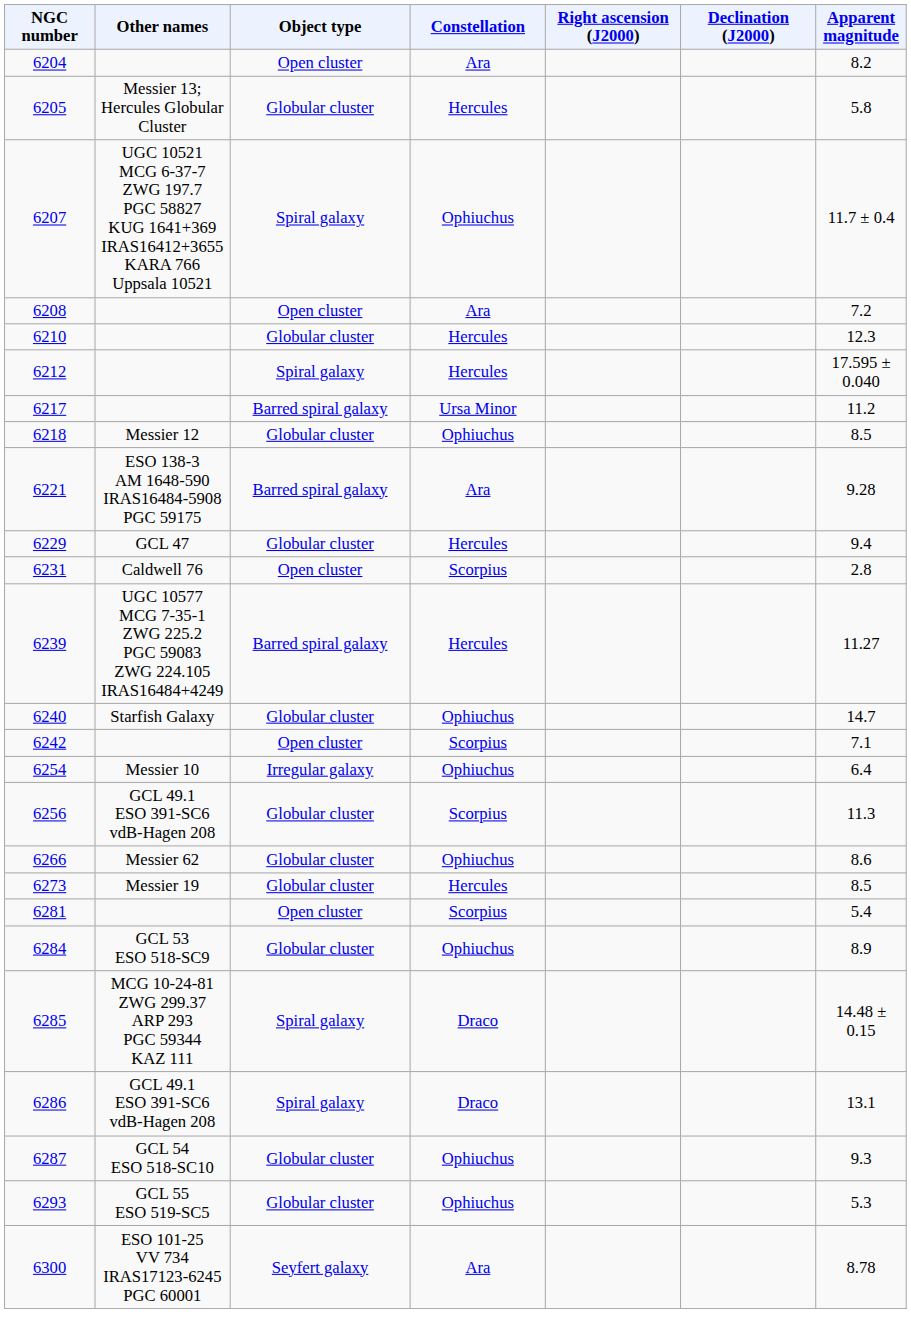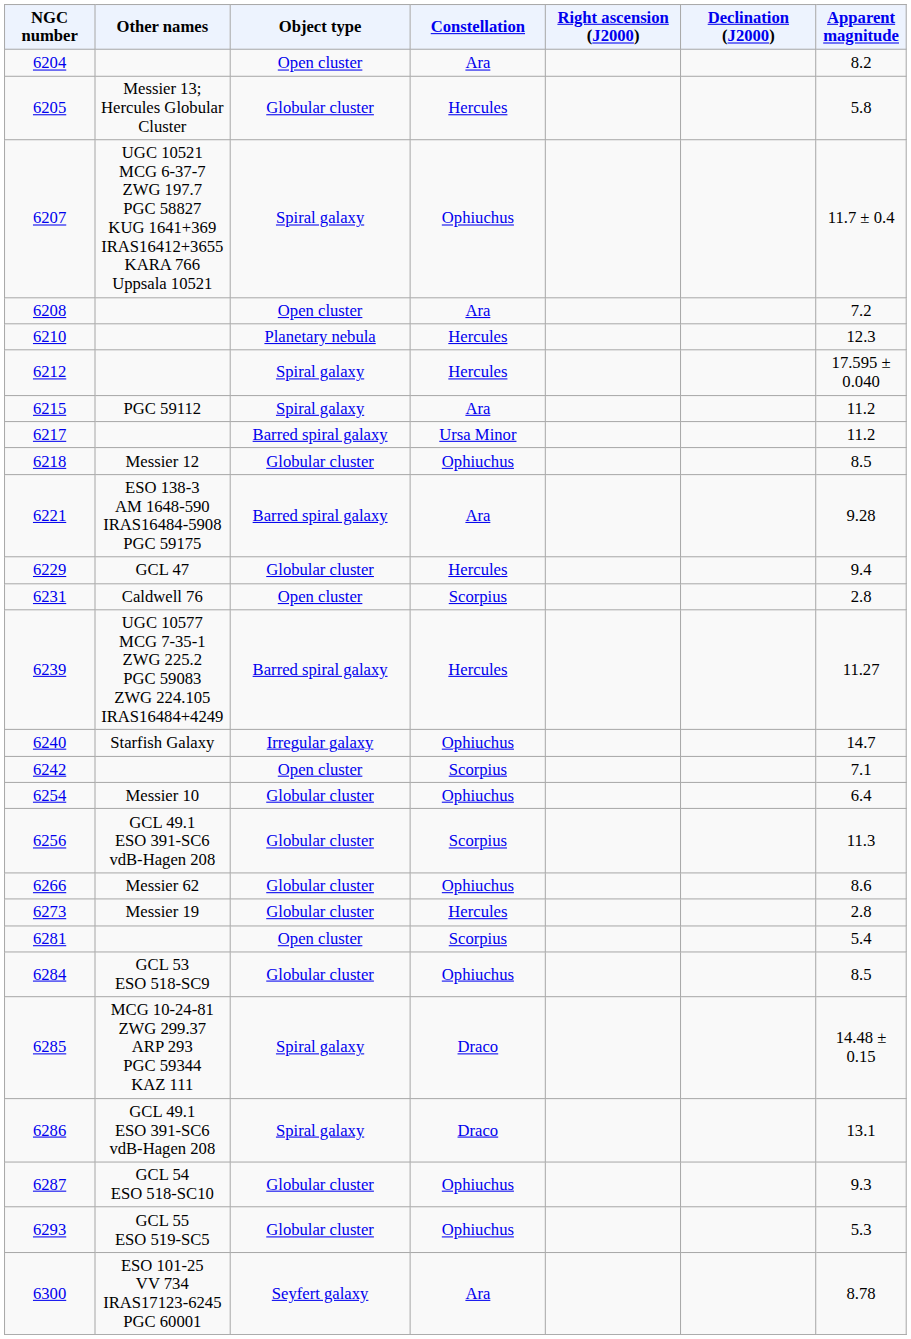 <table class="wikitable sortable sticky-header sort-under" style="text-align: center;">
 <tr>
 <th style="background-color:#edf3fe; width: 10%;">NGC number</th>
 <th style="background-color:#edf3fe; width: 15%;">Other names</th>
 <th style="background-color:#edf3fe; width: 20%;">Object type</th>
 <th style="background-color:#edf3fe; width: 15%;"><a href='#'>Constellation</a></th>
 <th style="background-color:#edf3fe; width: 15%;"><a href='#'>Right ascension</a> (<a href='#'>J2000</a>)</th>
 <th style="background-color:#edf3fe; width: 15%;"><a href='#'>Declination</a> (<a href='#'>J2000</a>)</th>
 <th style="background-color:#edf3fe; width: 10%;"><a href='#'>Apparent magnitude</a></th>
 </tr>
 <tr>
 <td><a href='#'>6204</a></td>
 <td></td>
 <td><a href='#'>Open cluster</a></td>
 <td><a href='#'>Ara</a></td>
 <td></td>
 <td></td>
 <td>8.2</td>
 </tr>
 <tr>
 <td><a href='#'>6205</a></td>
 <td>Messier 13;<br>Hercules Globular Cluster</td>
 <td><a href='#'>Globular cluster</a></td>
 <td><a href='#'>Hercules</a></td>
 <td></td>
 <td></td>
 <td>5.8</td>
 </tr>
 <tr>
 <td><a href='#'>6207</a></td>
 <td>UGC 10521 <br> MCG 6-37-7 <br> ZWG 197.7<br> PGC 58827 <br> KUG 1641+369 <br> IRAS16412+3655 <br> KARA 766 <br> Uppsala 10521</td>
 <td><a href='#'>Spiral galaxy</a></td>
 <td><a href='#'>Ophiuchus</a></td>
 <td></td>
 <td></td>
 <td>11.7 ± 0.4</td>
 </tr>
 <tr>
 <td><a href='#'>6208</a></td>
 <td></td>
 <td><a href='#'>Open cluster</a></td>
 <td><a href='#'>Ara</a></td>
 <td></td>
 <td></td>
 <td>7.2</td>
 </tr>
 <tr>
 <td><a href='#'>6210</a></td>
 <td></td>
-<td><a href='#'>Globular cluster</a></td>
+<td><a href='#'>Planetary nebula</a></td>
 <td><a href='#'>Hercules</a></td>
 <td></td>
 <td></td>
 <td>12.3</td>
 </tr>
 <tr>
 <td><a href='#'>6212</a></td>
 <td></td>
 <td><a href='#'>Spiral galaxy</a></td>
 <td><a href='#'>Hercules</a></td>
 <td></td>
 <td></td>
 <td>17.595 ± 0.040</td>
+</tr>
+<tr>
+<td><a href='#'>6215</a></td>
+<td>PGC 59112</td>
+<td><a href='#'>Spiral galaxy</a></td>
+<td><a href='#'>Ara</a></td>
+<td></td>
+<td></td>
+<td>11.2</td>
 </tr>
 <tr>
 <td><a href='#'>6217</a></td>
 <td></td>
 <td><a href='#'>Barred spiral galaxy</a></td>
 <td><a href='#'>Ursa Minor</a></td>
 <td></td>
 <td></td>
 <td>11.2</td>
 </tr>
 <tr>
 <td><a href='#'>6218</a></td>
 <td>Messier 12</td>
 <td><a href='#'>Globular cluster</a></td>
 <td><a href='#'>Ophiuchus</a></td>
 <td></td>
 <td></td>
 <td>8.5</td>
 </tr>
 <tr>
 <td><a href='#'>6221</a></td>
 <td>ESO 138-3 <br> AM 1648-590 <br> IRAS16484-5908 <br> PGC 59175</td>
 <td><a href='#'>Barred spiral galaxy</a></td>
 <td><a href='#'>Ara</a></td>
 <td></td>
 <td></td>
 <td>9.28</td>
 </tr>
 <tr>
 <td><a href='#'>6229</a></td>
 <td>GCL 47</td>
 <td><a href='#'>Globular cluster</a></td>
 <td><a href='#'>Hercules</a></td>
 <td></td>
 <td></td>
 <td>9.4</td>
 </tr>
 <tr>
 <td><a href='#'>6231</a></td>
 <td>Caldwell 76</td>
 <td><a href='#'>Open cluster</a></td>
 <td><a href='#'>Scorpius</a></td>
 <td></td>
 <td></td>
 <td>2.8</td>
 </tr>
 <tr>
 <td><a href='#'>6239</a></td>
 <td>UGC 10577 <br> MCG 7-35-1 <br> ZWG 225.2 <br> PGC 59083 <br> ZWG 224.105 <br> IRAS16484+4249</td>
 <td><a href='#'>Barred spiral galaxy</a></td>
 <td><a href='#'>Hercules</a></td>
 <td></td>
 <td></td>
 <td>11.27</td>
 </tr>
 <tr>
 <td><a href='#'>6240</a></td>
 <td>Starfish Galaxy</td>
-<td><a href='#'>Globular cluster</a></td>
+<td><a href='#'>Irregular galaxy</a></td>
 <td><a href='#'>Ophiuchus</a></td>
 <td></td>
 <td></td>
 <td>14.7</td>
 </tr>
 <tr>
 <td><a href='#'>6242</a></td>
 <td></td>
 <td><a href='#'>Open cluster</a></td>
 <td><a href='#'>Scorpius</a></td>
 <td></td>
 <td></td>
 <td>7.1</td>
 </tr>
 <tr>
 <td><a href='#'>6254</a></td>
 <td>Messier 10</td>
-<td><a href='#'>Irregular galaxy</a></td>
+<td><a href='#'>Globular cluster</a></td>
 <td><a href='#'>Ophiuchus</a></td>
 <td></td>
 <td></td>
 <td>6.4</td>
 </tr>
 <tr>
 <td><a href='#'>6256</a></td>
 <td>GCL 49.1<br> ESO 391-SC6<br> vdB-Hagen 208</td>
 <td><a href='#'>Globular cluster</a></td>
 <td><a href='#'>Scorpius</a></td>
 <td></td>
 <td></td>
 <td>11.3</td>
 </tr>
 <tr>
 <td><a href='#'>6266</a></td>
 <td>Messier 62</td>
 <td><a href='#'>Globular cluster</a></td>
 <td><a href='#'>Ophiuchus</a></td>
 <td></td>
 <td></td>
 <td>8.6</td>
 </tr>
 <tr>
 <td><a href='#'>6273</a></td>
 <td>Messier 19</td>
 <td><a href='#'>Globular cluster</a></td>
 <td><a href='#'>Hercules</a></td>
 <td></td>
 <td></td>
-<td>8.5</td>
+<td>2.8</td>
 </tr>
 <tr>
 <td><a href='#'>6281</a></td>
 <td></td>
 <td><a href='#'>Open cluster</a></td>
 <td><a href='#'>Scorpius</a></td>
 <td></td>
 <td></td>
 <td>5.4</td>
 </tr>
 <tr>
 <td><a href='#'>6284</a></td>
 <td>GCL 53 <br> ESO 518-SC9</td>
 <td><a href='#'>Globular cluster</a></td>
 <td><a href='#'>Ophiuchus</a></td>
 <td></td>
 <td></td>
-<td>8.9</td>
+<td>8.5</td>
 </tr>
 <tr>
 <td><a href='#'>6285</a></td>
 <td>MCG 10-24-81<br> ZWG 299.37<br>ARP 293<br> PGC 59344 <br> KAZ 111</td>
 <td><a href='#'>Spiral galaxy</a></td>
 <td><a href='#'>Draco</a></td>
 <td></td>
 <td></td>
 <td>14.48 ± 0.15</td>
 </tr>
 <tr>
 <td><a href='#'>6286</a></td>
 <td>GCL 49.1<br> ESO 391-SC6 <br> vdB-Hagen 208</td>
 <td><a href='#'>Spiral galaxy</a></td>
 <td><a href='#'>Draco</a></td>
 <td></td>
 <td></td>
 <td>13.1</td>
 </tr>
 <tr>
 <td><a href='#'>6287</a></td>
 <td>GCL 54 <br> ESO 518-SC10</td>
 <td><a href='#'>Globular cluster</a></td>
 <td><a href='#'>Ophiuchus</a></td>
 <td></td>
 <td></td>
 <td>9.3</td>
 </tr>
 <tr>
 <td><a href='#'>6293</a></td>
 <td>GCL 55 <br> ESO 519-SC5</td>
 <td><a href='#'>Globular cluster</a></td>
 <td><a href='#'>Ophiuchus</a></td>
 <td></td>
 <td></td>
 <td>5.3</td>
 </tr>
 <tr>
 <td><a href='#'>6300</a></td>
 <td>ESO 101-25<br>VV 734<br>IRAS17123-6245<br>PGC 60001</td>
 <td><a href='#'>Seyfert galaxy</a></td>
 <td><a href='#'>Ara</a></td>
 <td></td>
 <td></td>
 <td>8.78</td>
 </tr>
 <tr>
 </tr>
 </table>
